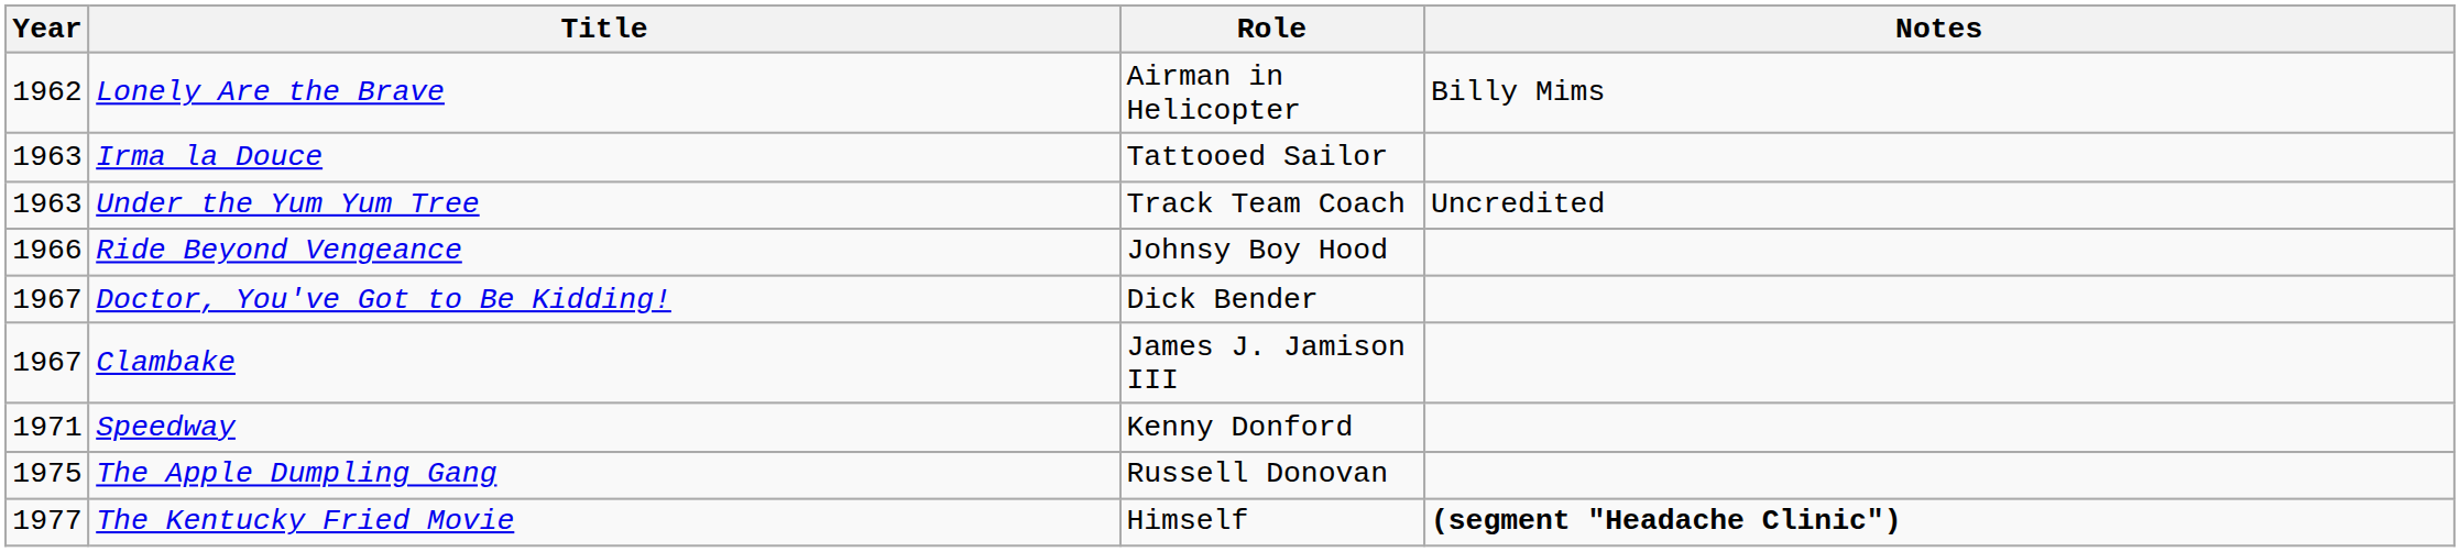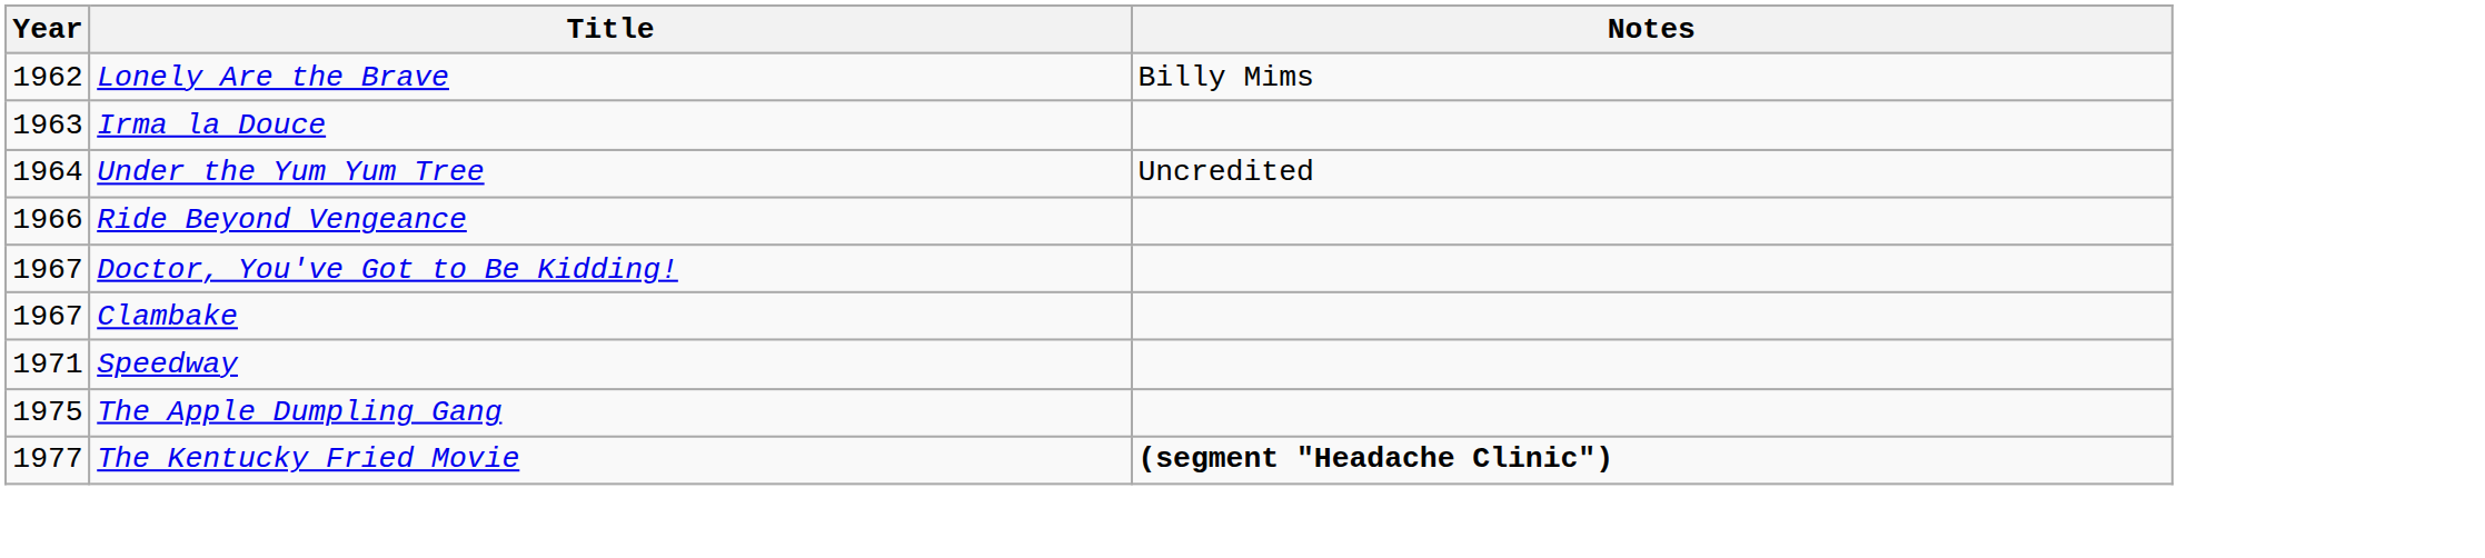 <table class="wikitable">
 <tr>
 <th scope="col" style="width:1em;">Year</th>
 <th scope="col" style="width:35em;">Title</th>
-<th scope="col" style="width:10em;">Role</th>
 <th scope="col" style="width:35em;">Notes</th>
 </tr>
 <tr>
 <td>1962</td>
 <td><em><a href='#'>Lonely Are the Brave</a></em></td>
-<td>Airman in Helicopter</td>
 <td>Billy Mims</td>
 </tr>
 <tr>
 <td>1963</td>
 <td><em><a href='#'>Irma la Douce</a></em></td>
-<td>Tattooed Sailor</td>
 <td></td>
 </tr>
 <tr>
-<td>1963</td>
+<td>1964</td>
 <td><em><a href='#'>Under the Yum Yum Tree</a></em></td>
-<td>Track Team Coach</td>
 <td>Uncredited</td>
 </tr>
 <tr>
 <td>1966</td>
 <td><em><a href='#'>Ride Beyond Vengeance</a></em></td>
-<td>Johnsy Boy Hood</td>
 <td></td>
 </tr>
 <tr>
 <td>1967</td>
 <td><em><a href='#'>Doctor, You've Got to Be Kidding!</a></em></td>
-<td>Dick Bender</td>
 <td></td>
 </tr>
 <tr>
 <td>1967</td>
 <td><em><a href='#'>Clambake</a></em></td>
-<td>James J. Jamison III</td>
 <td></td>
 </tr>
 <tr>
 <td>1971</td>
 <td><em><a href='#'>Speedway</a></em></td>
-<td>Kenny Donford</td>
 <td></td>
 </tr>
 <tr>
 <td>1975</td>
 <td><em><a href='#'>The Apple Dumpling Gang</a></em></td>
-<td>Russell Donovan</td>
 <td></td>
 </tr>
 <tr>
 <td>1977</td>
 <td><em><a href='#'>The Kentucky Fried Movie</a></em></td>
-<td>Himself</td>
 <td><strong>(segment "Headache Clinic")</strong></td>
 </tr>
 </table>
